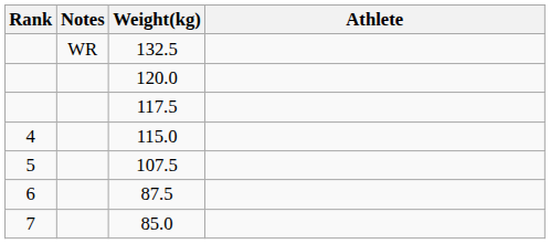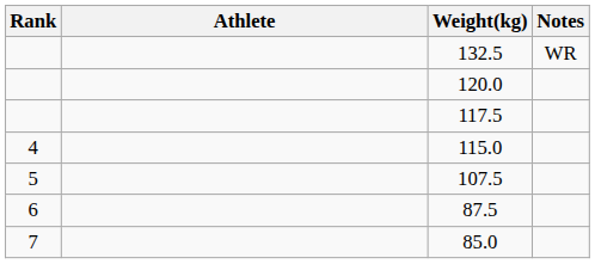 <table class="wikitable" style="text-align:center">
 <tr>
 <th>Rank</th>
+<th Style="width:18em">Athlete</th>
+<th>Weight(kg)</th>
 <th>Notes</th>
-<th>Weight(kg)</th>
-<th Style="width:18em">Athlete</th>
 </tr>
 <tr>
 <td></td>
+<td style="text-align:left"></td>
+<td>132.5</td>
 <td>WR</td>
-<td>132.5</td>
-<td style="text-align:left"></td>
 </tr>
 <tr>
 <td></td>
+<td style="text-align:left"></td>
+<td>120.0</td>
 <td></td>
-<td>120.0</td>
-<td style="text-align:left"></td>
 </tr>
 <tr>
 <td></td>
+<td style="text-align:left"></td>
+<td>117.5</td>
 <td></td>
-<td>117.5</td>
-<td style="text-align:left"></td>
 </tr>
 <tr>
 <td>4</td>
+<td style="text-align:left"></td>
+<td>115.0</td>
 <td></td>
-<td>115.0</td>
-<td style="text-align:left"></td>
 </tr>
 <tr>
 <td>5</td>
+<td style="text-align:left"></td>
+<td>107.5</td>
 <td></td>
-<td>107.5</td>
-<td style="text-align:left"></td>
 </tr>
 <tr>
 <td>6</td>
+<td style="text-align:left"></td>
+<td>87.5</td>
 <td></td>
-<td>87.5</td>
-<td style="text-align:left"></td>
 </tr>
 <tr>
 <td>7</td>
+<td style="text-align:left"></td>
+<td>85.0</td>
 <td></td>
-<td>85.0</td>
-<td style="text-align:left"></td>
 </tr>
 </table>
